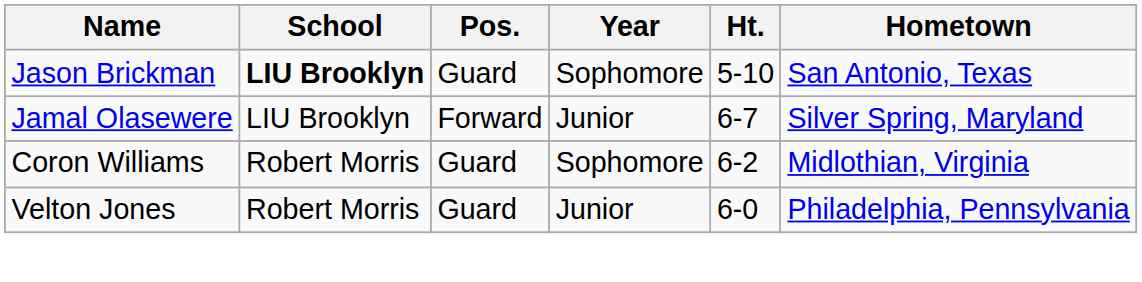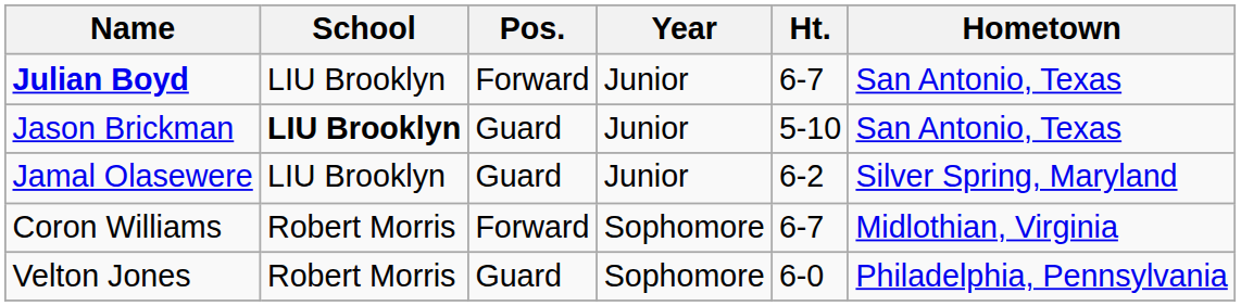 <table class="wikitable">
 <tr>
 <th>Name</th>
 <th>School</th>
 <th>Pos.</th>
 <th>Year</th>
 <th>Ht.</th>
 <th>Hometown</th>
 </tr>
 <tr>
+<td><strong><a href='#'>Julian Boyd</a></strong></td>
+<td>LIU Brooklyn</td>
+<td>Forward</td>
+<td>Junior</td>
+<td>6-7</td>
+<td><a href='#'>San Antonio, Texas</a></td>
+</tr>
+<tr>
 <td><a href='#'>Jason Brickman</a></td>
 <td><strong>LIU Brooklyn</strong></td>
 <td>Guard</td>
-<td>Sophomore</td>
+<td>Junior</td>
 <td>5-10</td>
 <td><a href='#'>San Antonio, Texas</a></td>
 </tr>
 <tr>
 <td><a href='#'>Jamal Olasewere</a></td>
 <td>LIU Brooklyn</td>
-<td>Forward</td>
+<td>Guard</td>
 <td>Junior</td>
-<td>6-7</td>
+<td>6-2</td>
 <td><a href='#'>Silver Spring, Maryland</a></td>
 </tr>
 <tr>
 <td>Coron Williams</td>
 <td>Robert Morris</td>
-<td>Guard</td>
+<td>Forward</td>
 <td>Sophomore</td>
-<td>6-2</td>
+<td>6-7</td>
 <td><a href='#'>Midlothian, Virginia</a></td>
 </tr>
 <tr>
 <td>Velton Jones</td>
 <td>Robert Morris</td>
 <td>Guard</td>
-<td>Junior</td>
+<td>Sophomore</td>
 <td>6-0</td>
 <td><a href='#'>Philadelphia, Pennsylvania</a></td>
 </tr>
 </table>
